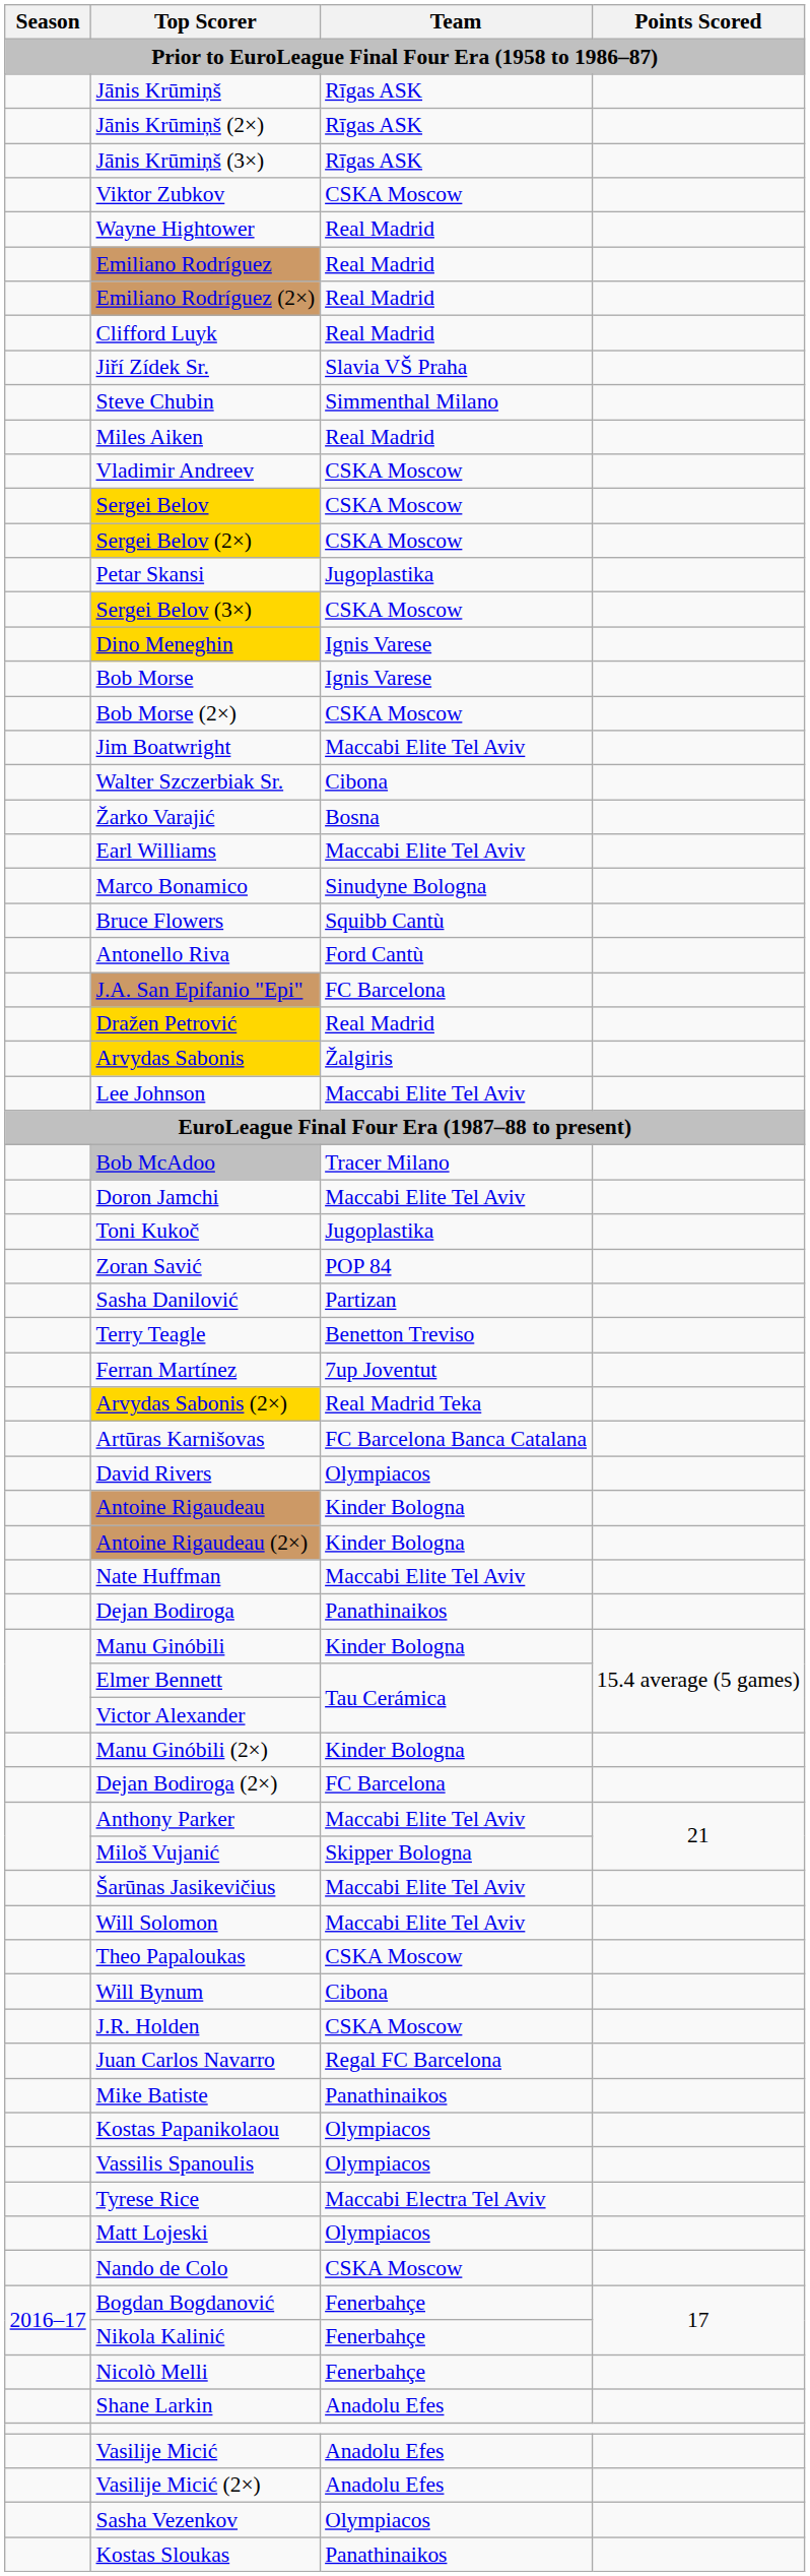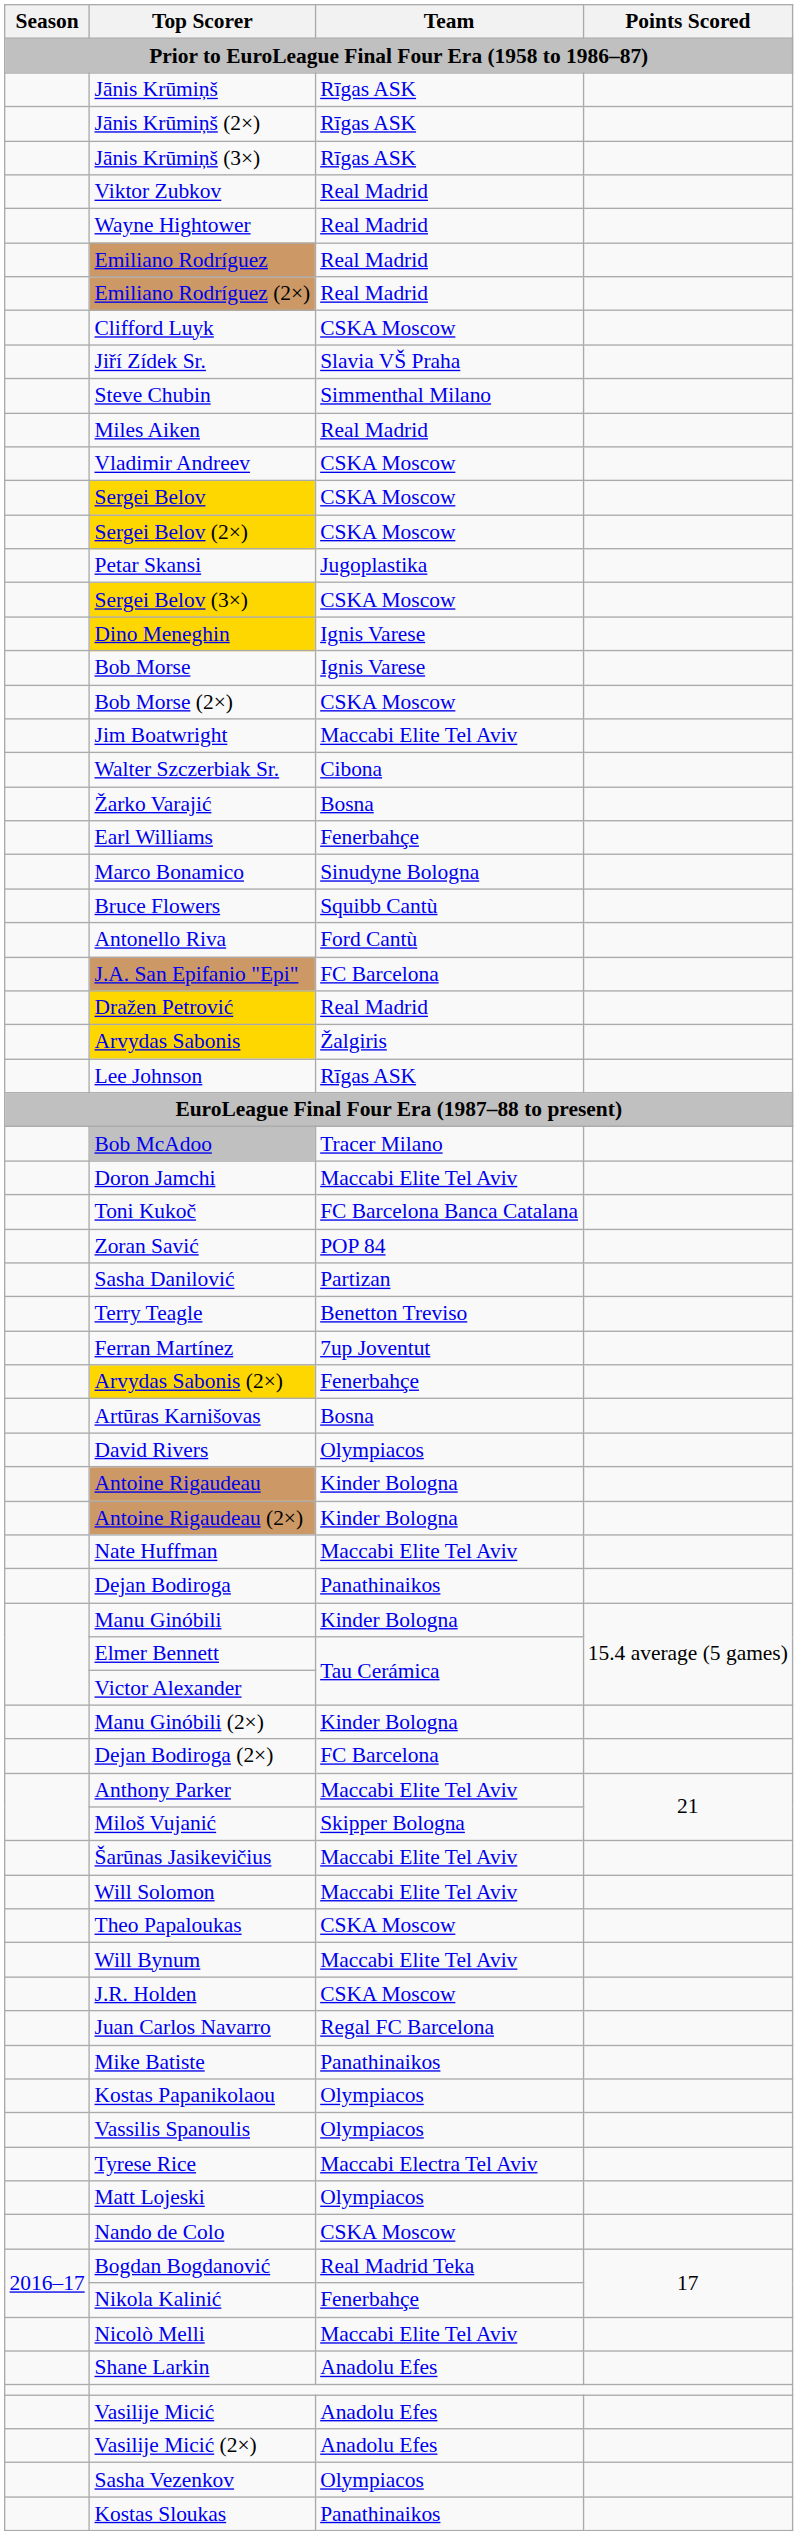 <table class="wikitable sortable">
 <tr>
 <th>Season</th>
 <th>Top Scorer</th>
 <th>Team</th>
 <th>Points Scored</th>
 </tr>
 <tr>
 <th colspan="5" style="text-align:center;background-color:silver;">Prior to EuroLeague Final Four Era (1958 to 1986–87)</th>
 </tr>
 <tr>
 <td></td>
 <td> <a href='#'>Jānis Krūmiņš</a></td>
 <td> <a href='#'>Rīgas ASK</a></td>
 <td></td>
 </tr>
 <tr>
 <td></td>
 <td> <a href='#'>Jānis Krūmiņš</a> (2×)</td>
 <td> <a href='#'>Rīgas ASK</a></td>
 <td></td>
 </tr>
 <tr>
 <td></td>
 <td> <a href='#'>Jānis Krūmiņš</a> (3×)</td>
 <td> <a href='#'>Rīgas ASK</a></td>
 <td></td>
 </tr>
 <tr>
 <td></td>
 <td> <a href='#'>Viktor Zubkov</a></td>
-<td> <a href='#'>CSKA Moscow</a></td>
+<td>  <a href='#'>Real Madrid</a></td>
 <td></td>
 </tr>
 <tr>
 <td></td>
 <td> <a href='#'>Wayne Hightower</a></td>
 <td> <a href='#'>Real Madrid</a></td>
 <td></td>
 </tr>
 <tr>
 <td></td>
 <td bgcolor="#cc9966"> <a href='#'>Emiliano Rodríguez</a></td>
 <td>  <a href='#'>Real Madrid</a></td>
 <td></td>
 </tr>
 <tr>
 <td></td>
 <td bgcolor="#cc9966"> <a href='#'>Emiliano Rodríguez</a> (2×)</td>
 <td>  <a href='#'>Real Madrid</a></td>
 <td></td>
 </tr>
 <tr>
 <td></td>
 <td> <a href='#'>Clifford Luyk</a></td>
-<td>  <a href='#'>Real Madrid</a></td>
+<td> <a href='#'>CSKA Moscow</a></td>
 <td></td>
 </tr>
 <tr>
 <td></td>
 <td> <a href='#'>Jiří Zídek Sr.</a></td>
 <td>  <a href='#'>Slavia VŠ Praha</a></td>
 <td></td>
 </tr>
 <tr>
 <td></td>
 <td> <a href='#'>Steve Chubin</a></td>
 <td> <a href='#'>Simmenthal Milano</a></td>
 <td></td>
 </tr>
 <tr>
 <td></td>
 <td> <a href='#'>Miles Aiken</a></td>
 <td> <a href='#'>Real Madrid</a></td>
 <td></td>
 </tr>
 <tr>
 <td></td>
 <td> <a href='#'>Vladimir Andreev</a></td>
 <td> <a href='#'>CSKA Moscow</a></td>
 <td></td>
 </tr>
 <tr>
 <td></td>
 <td bgcolor="#FFD700"> <a href='#'>Sergei Belov</a></td>
 <td> <a href='#'>CSKA Moscow</a></td>
 <td></td>
 </tr>
 <tr>
 <td></td>
 <td bgcolor="#FFD700"> <a href='#'>Sergei Belov</a> (2×)</td>
 <td> <a href='#'>CSKA Moscow</a></td>
 <td></td>
 </tr>
 <tr>
 <td></td>
 <td> <a href='#'>Petar Skansi</a></td>
 <td> <a href='#'>Jugoplastika</a></td>
 <td></td>
 </tr>
 <tr>
 <td></td>
 <td bgcolor="#FFD700"> <a href='#'>Sergei Belov</a> (3×)</td>
 <td> <a href='#'>CSKA Moscow</a></td>
 <td></td>
 </tr>
 <tr>
 <td></td>
 <td bgcolor="#FFD700"> <a href='#'>Dino Meneghin</a></td>
 <td> <a href='#'>Ignis Varese</a></td>
 <td></td>
 </tr>
 <tr>
 <td></td>
 <td> <a href='#'>Bob Morse</a></td>
 <td> <a href='#'>Ignis Varese</a></td>
 <td></td>
 </tr>
 <tr>
 <td></td>
 <td> <a href='#'>Bob Morse</a> (2×)</td>
 <td> <a href='#'>CSKA Moscow</a></td>
 <td></td>
 </tr>
 <tr>
 <td></td>
 <td> <a href='#'>Jim Boatwright</a></td>
 <td> <a href='#'>Maccabi Elite Tel Aviv</a></td>
 <td></td>
 </tr>
 <tr>
 <td></td>
 <td> <a href='#'>Walter Szczerbiak Sr.</a></td>
 <td> <a href='#'>Cibona</a></td>
 <td></td>
 </tr>
 <tr>
 <td></td>
 <td> <a href='#'>Žarko Varajić</a></td>
 <td> <a href='#'>Bosna</a></td>
 <td></td>
 </tr>
 <tr>
 <td></td>
 <td> <a href='#'>Earl Williams</a></td>
-<td> <a href='#'>Maccabi Elite Tel Aviv</a></td>
+<td> <a href='#'>Fenerbahçe</a></td>
 <td></td>
 </tr>
 <tr>
 <td></td>
 <td> <a href='#'>Marco Bonamico</a></td>
 <td> <a href='#'>Sinudyne Bologna</a></td>
 <td></td>
 </tr>
 <tr>
 <td></td>
 <td> <a href='#'>Bruce Flowers</a></td>
 <td> <a href='#'>Squibb Cantù</a></td>
 <td></td>
 </tr>
 <tr>
 <td></td>
 <td> <a href='#'>Antonello Riva</a></td>
 <td> <a href='#'>Ford Cantù</a></td>
 <td></td>
 </tr>
 <tr>
 <td></td>
 <td bgcolor="#cc9966"> <a href='#'>J.A. San Epifanio "Epi"</a></td>
 <td> <a href='#'>FC Barcelona</a></td>
 <td></td>
 </tr>
 <tr>
 <td></td>
 <td bgcolor="#FFD700"> <a href='#'>Dražen Petrović</a></td>
 <td> <a href='#'>Real Madrid</a></td>
 <td></td>
 </tr>
 <tr>
 <td></td>
 <td bgcolor="#FFD700"> <a href='#'>Arvydas Sabonis</a></td>
 <td> <a href='#'>Žalgiris</a></td>
 <td></td>
 </tr>
 <tr>
 <td></td>
 <td> <a href='#'>Lee Johnson</a></td>
-<td> <a href='#'>Maccabi Elite Tel Aviv</a></td>
+<td> <a href='#'>Rīgas ASK</a></td>
 <td></td>
 </tr>
 <tr>
 <th colspan="5" style="text-align:center;background-color:silver;">EuroLeague Final Four Era (1987–88 to present)</th>
 </tr>
 <tr>
 <td></td>
 <td bgcolor=#C0C0C0> <a href='#'>Bob McAdoo</a></td>
 <td> <a href='#'>Tracer Milano</a></td>
 <td></td>
 </tr>
 <tr>
 <td></td>
 <td> <a href='#'>Doron Jamchi</a></td>
 <td> <a href='#'>Maccabi Elite Tel Aviv</a></td>
 <td></td>
 </tr>
 <tr>
 <td></td>
 <td> <a href='#'>Toni Kukoč</a></td>
-<td> <a href='#'>Jugoplastika</a></td>
+<td> <a href='#'>FC Barcelona Banca Catalana</a></td>
 <td></td>
 </tr>
 <tr>
 <td></td>
 <td> <a href='#'>Zoran Savić</a></td>
 <td> <a href='#'>POP 84</a></td>
 <td></td>
 </tr>
 <tr>
 <td></td>
 <td> <a href='#'>Sasha Danilović</a></td>
 <td> <a href='#'>Partizan</a></td>
 <td></td>
 </tr>
 <tr>
 <td></td>
 <td> <a href='#'>Terry Teagle</a></td>
 <td> <a href='#'>Benetton Treviso</a></td>
 <td></td>
 </tr>
 <tr>
 <td></td>
 <td> <a href='#'>Ferran Martínez</a></td>
 <td> <a href='#'>7up Joventut</a></td>
 <td></td>
 </tr>
 <tr>
 <td></td>
 <td bgcolor=#FFD700> <a href='#'>Arvydas Sabonis</a> (2×)</td>
-<td> <a href='#'>Real Madrid Teka</a></td>
+<td> <a href='#'>Fenerbahçe</a></td>
 <td></td>
 </tr>
 <tr>
 <td></td>
 <td> <a href='#'>Artūras Karnišovas</a></td>
-<td> <a href='#'>FC Barcelona Banca Catalana</a></td>
+<td> <a href='#'>Bosna</a></td>
 <td></td>
 </tr>
 <tr>
 <td></td>
 <td> <a href='#'>David Rivers</a></td>
 <td> <a href='#'>Olympiacos</a></td>
 <td></td>
 </tr>
 <tr>
 <td></td>
 <td bgcolor="#cc9966"> <a href='#'>Antoine Rigaudeau</a></td>
 <td> <a href='#'>Kinder Bologna</a></td>
 <td></td>
 </tr>
 <tr>
 <td></td>
 <td bgcolor="#cc9966"> <a href='#'>Antoine Rigaudeau</a> (2×)</td>
 <td> <a href='#'>Kinder Bologna</a></td>
 <td></td>
 </tr>
 <tr>
 <td></td>
 <td> <a href='#'>Nate Huffman</a></td>
 <td> <a href='#'>Maccabi Elite Tel Aviv</a></td>
 <td></td>
 </tr>
 <tr>
 <td></td>
 <td> <a href='#'>Dejan Bodiroga</a></td>
 <td> <a href='#'>Panathinaikos</a></td>
 <td></td>
 </tr>
 <tr>
 <td rowspan=3></td>
 <td> <a href='#'>Manu Ginóbili</a></td>
 <td> <a href='#'>Kinder Bologna</a></td>
 <td rowspan=3 style="text-align:center;">15.4 average (5 games)</td>
 </tr>
 <tr>
 <td> <a href='#'>Elmer Bennett</a></td>
 <td rowspan=2> <a href='#'>Tau Cerámica</a></td>
 </tr>
 <tr>
 <td> <a href='#'>Victor Alexander</a></td>
 </tr>
 <tr>
 <td></td>
 <td> <a href='#'>Manu Ginóbili</a> (2×)</td>
 <td> <a href='#'>Kinder Bologna</a></td>
 <td></td>
 </tr>
 <tr>
 <td></td>
 <td> <a href='#'>Dejan Bodiroga</a> (2×)</td>
 <td> <a href='#'>FC Barcelona</a></td>
 <td></td>
 </tr>
 <tr>
 <td rowspan=2></td>
 <td> <a href='#'>Anthony Parker</a></td>
 <td> <a href='#'>Maccabi Elite Tel Aviv</a></td>
 <td rowspan=2 style="text-align:center;">21</td>
 </tr>
 <tr>
 <td> <a href='#'>Miloš Vujanić</a></td>
 <td> <a href='#'>Skipper Bologna</a></td>
 </tr>
 <tr>
 <td></td>
 <td> <a href='#'>Šarūnas Jasikevičius</a></td>
 <td> <a href='#'>Maccabi Elite Tel Aviv</a></td>
 <td></td>
 </tr>
 <tr>
 <td></td>
 <td> <a href='#'>Will Solomon</a></td>
 <td> <a href='#'>Maccabi Elite Tel Aviv</a></td>
 <td></td>
 </tr>
 <tr>
 <td></td>
 <td> <a href='#'>Theo Papaloukas</a></td>
 <td> <a href='#'>CSKA Moscow</a></td>
 <td></td>
 </tr>
 <tr>
 <td></td>
 <td> <a href='#'>Will Bynum</a></td>
-<td> <a href='#'>Cibona</a></td>
+<td> <a href='#'>Maccabi Elite Tel Aviv</a></td>
 <td></td>
 </tr>
 <tr>
 <td></td>
 <td>  <a href='#'>J.R. Holden</a></td>
 <td> <a href='#'>CSKA Moscow</a></td>
 <td></td>
 </tr>
 <tr>
 <td></td>
 <td> <a href='#'>Juan Carlos Navarro</a></td>
 <td> <a href='#'>Regal FC Barcelona</a></td>
 <td></td>
 </tr>
 <tr>
 <td></td>
 <td> <a href='#'>Mike Batiste</a></td>
 <td> <a href='#'>Panathinaikos</a></td>
 <td></td>
 </tr>
 <tr>
 <td></td>
 <td> <a href='#'>Kostas Papanikolaou</a></td>
 <td> <a href='#'>Olympiacos</a></td>
 <td></td>
 </tr>
 <tr>
 <td></td>
 <td> <a href='#'>Vassilis Spanoulis</a></td>
 <td> <a href='#'>Olympiacos</a></td>
 <td></td>
 </tr>
 <tr>
 <td></td>
 <td>  <a href='#'>Tyrese Rice</a></td>
 <td> <a href='#'>Maccabi Electra Tel Aviv</a></td>
 <td></td>
 </tr>
 <tr>
 <td></td>
 <td>  <a href='#'>Matt Lojeski</a></td>
 <td> <a href='#'>Olympiacos</a></td>
 <td></td>
 </tr>
 <tr>
 <td></td>
 <td> <a href='#'>Nando de Colo</a></td>
 <td> <a href='#'>CSKA Moscow</a></td>
 <td></td>
 </tr>
 <tr>
 <td align=center rowspan=2><a href='#'>2016–17</a></td>
 <td> <a href='#'>Bogdan Bogdanović</a></td>
-<td> <a href='#'>Fenerbahçe</a></td>
+<td> <a href='#'>Real Madrid Teka</a></td>
 <td rowspan=2 style="text-align:center;">17</td>
 </tr>
 <tr>
 <td> <a href='#'>Nikola Kalinić</a></td>
 <td> <a href='#'>Fenerbahçe</a></td>
 </tr>
 <tr>
 <td></td>
 <td> <a href='#'>Nicolò Melli</a></td>
-<td> <a href='#'>Fenerbahçe</a></td>
+<td> <a href='#'>Maccabi Elite Tel Aviv</a></td>
 <td></td>
 </tr>
 <tr>
 <td></td>
 <td>  <a href='#'>Shane Larkin</a></td>
 <td> <a href='#'>Anadolu Efes</a></td>
 <td></td>
 </tr>
 <tr>
 <td></td>
 <td colspan=3></td>
 </tr>
 <tr>
 <td></td>
 <td> <a href='#'>Vasilije Micić</a></td>
 <td> <a href='#'>Anadolu Efes</a></td>
 <td></td>
 </tr>
 <tr>
 <td></td>
 <td> <a href='#'>Vasilije Micić</a> (2×)</td>
 <td> <a href='#'>Anadolu Efes</a></td>
 <td></td>
 </tr>
 <tr>
 <td></td>
 <td>  <a href='#'>Sasha Vezenkov</a></td>
 <td> <a href='#'>Olympiacos</a></td>
 <td></td>
 </tr>
 <tr>
 <td></td>
 <td> <a href='#'>Kostas Sloukas</a></td>
 <td> <a href='#'>Panathinaikos</a></td>
 <td></td>
 </tr>
 </table>
